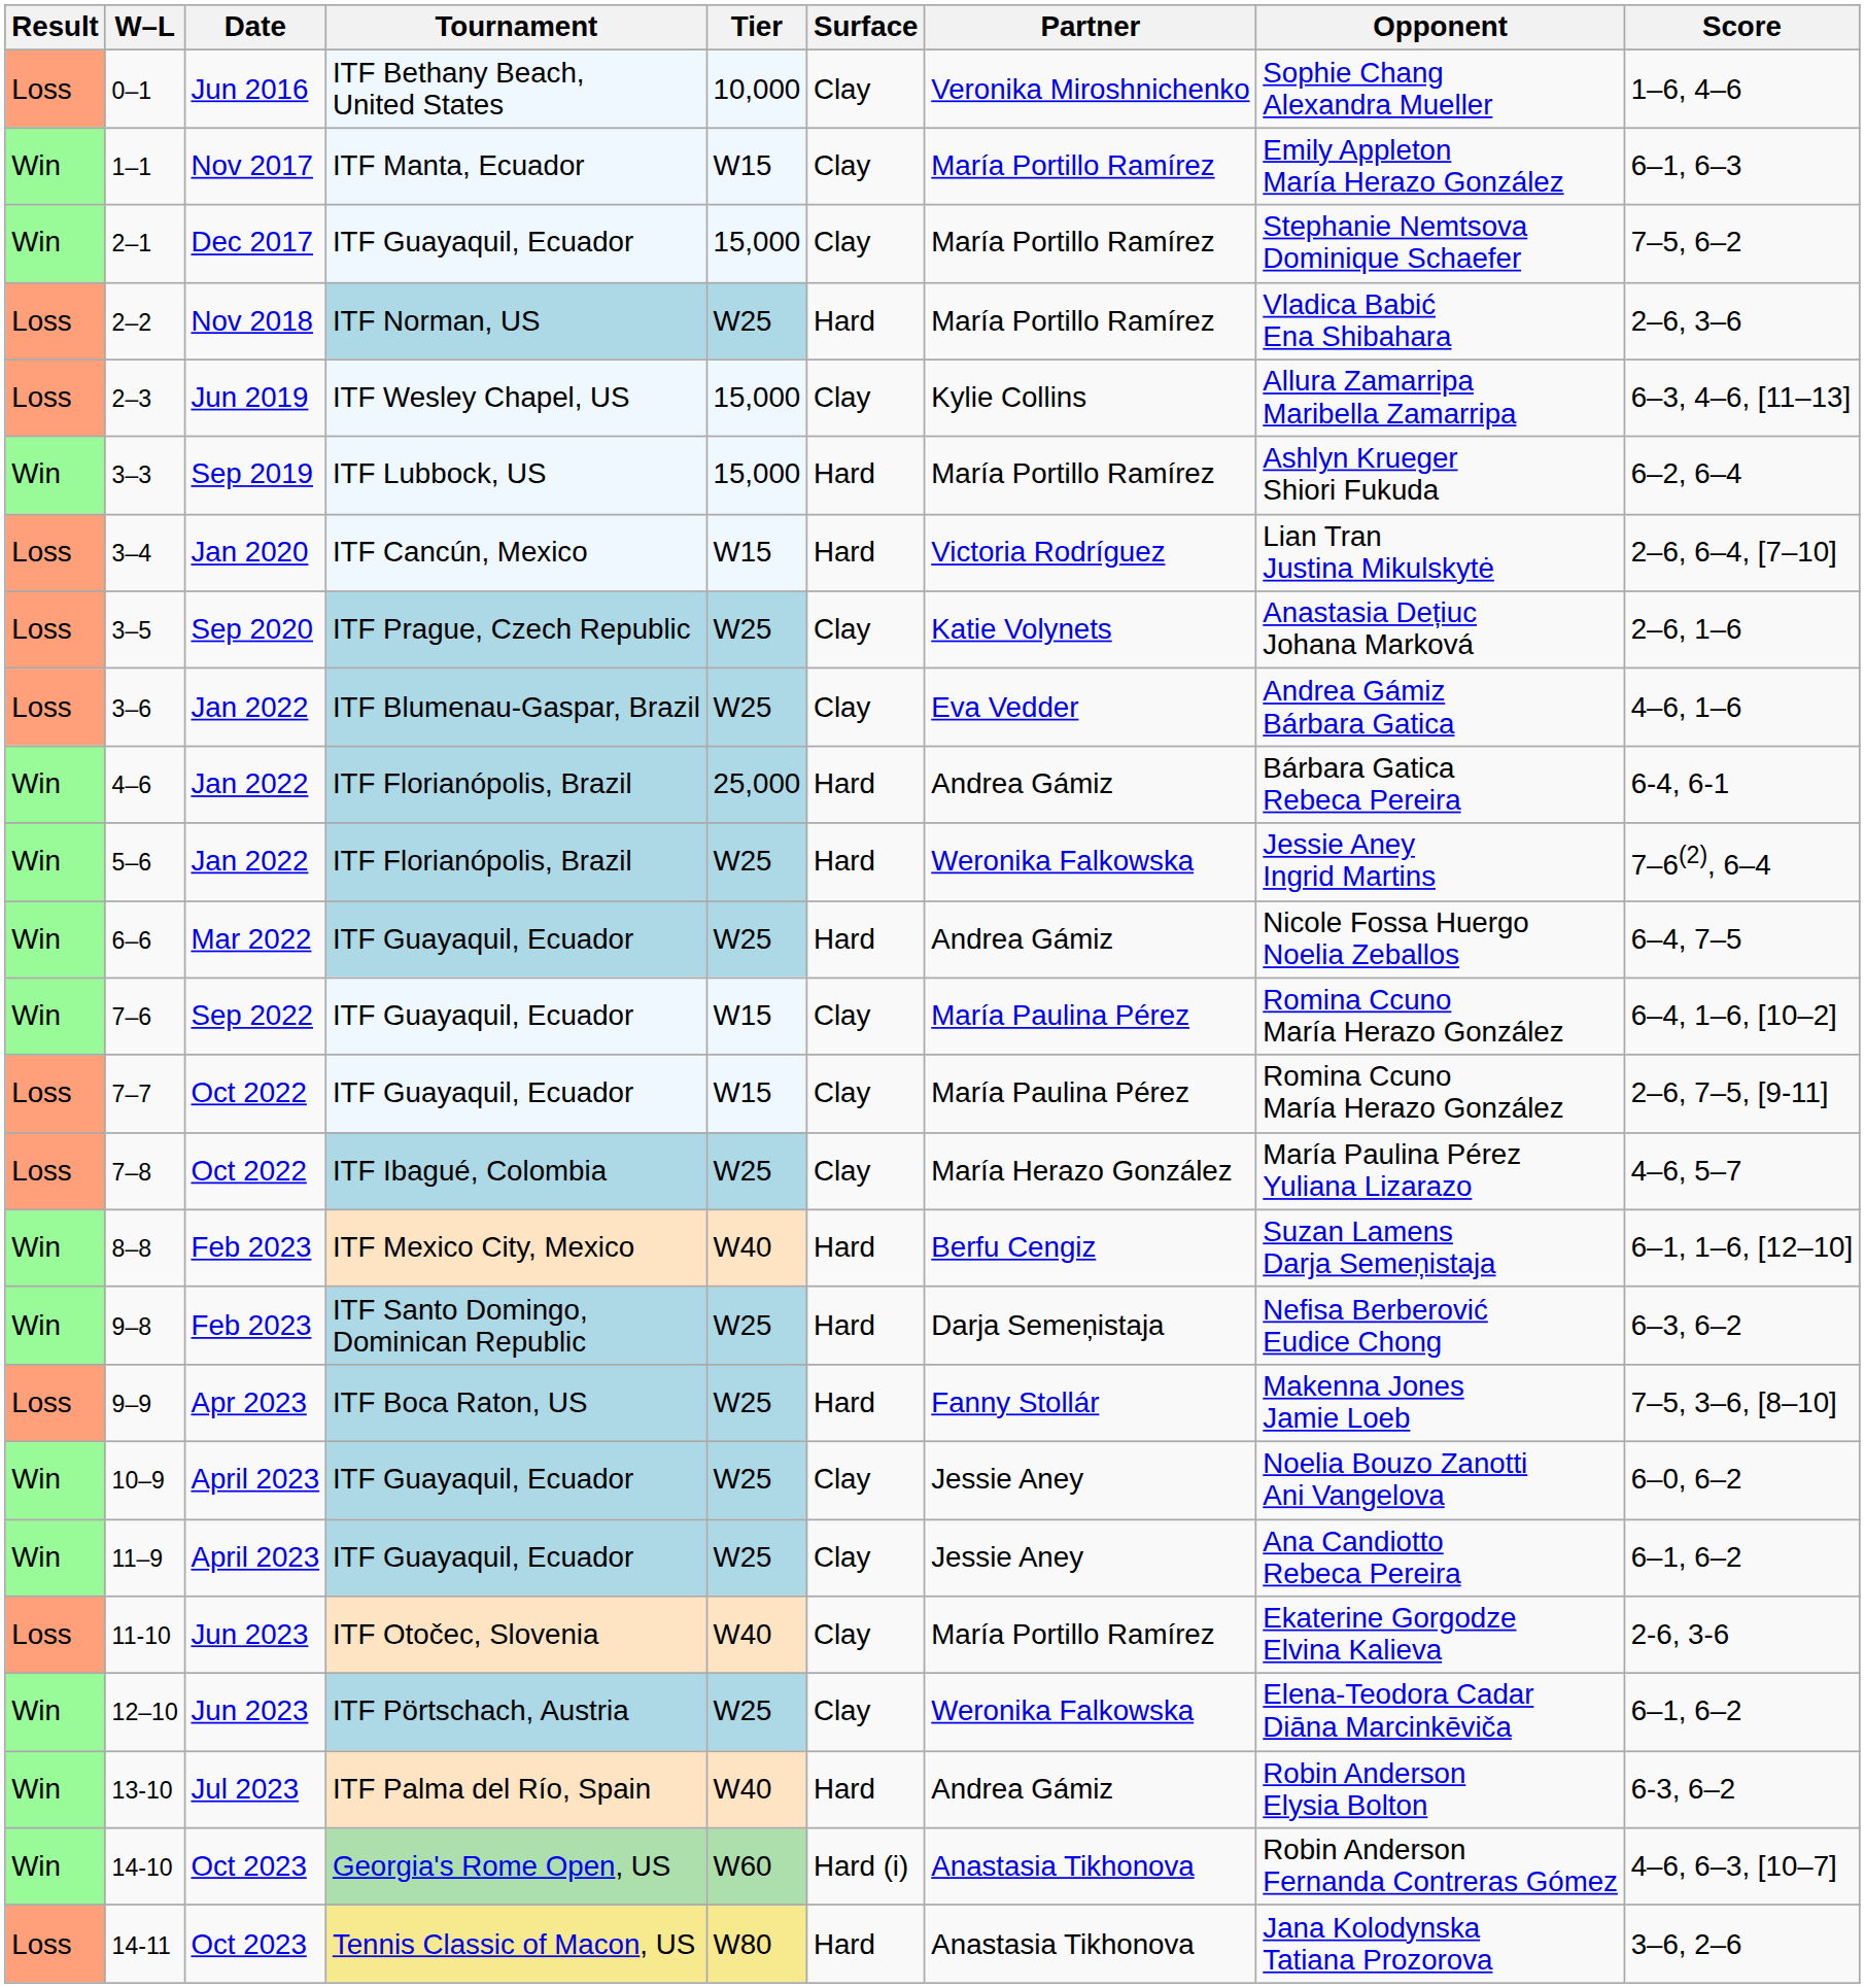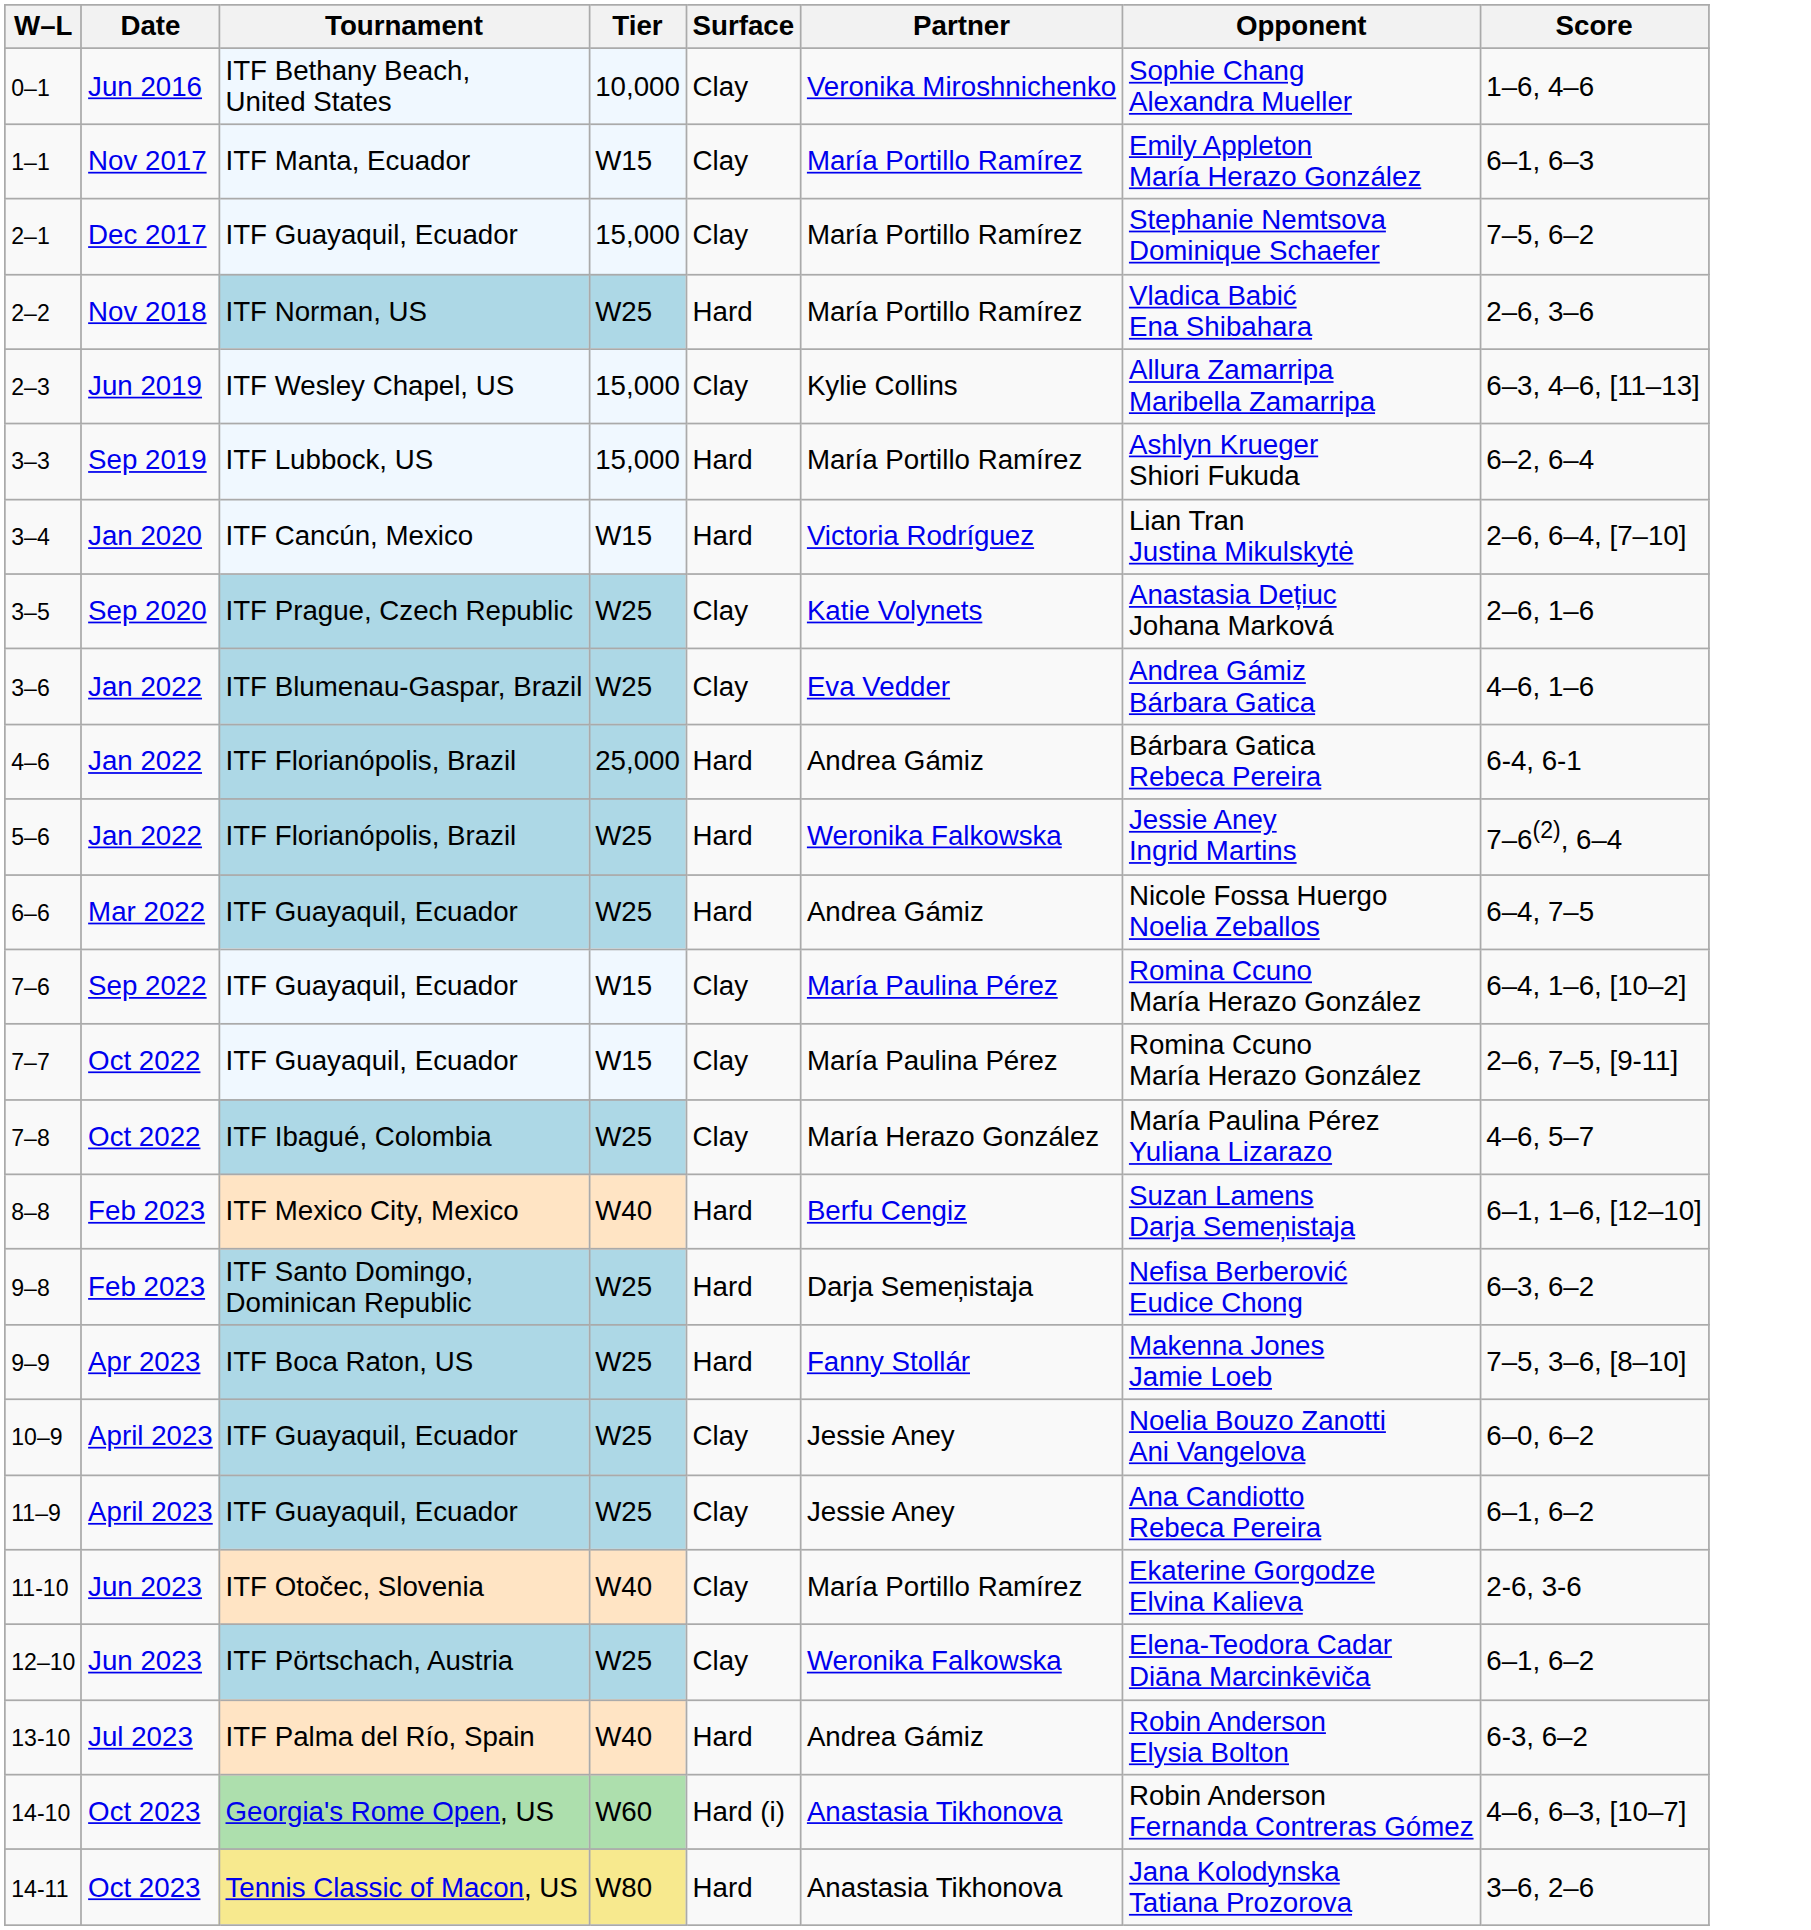 <table class="sortable wikitable">
 <tr>
-<th>Result</th>
 <th class="unsortable">W–L</th>
 <th>Date</th>
 <th>Tournament</th>
 <th>Tier</th>
 <th>Surface</th>
 <th>Partner</th>
 <th>Opponent</th>
 <th class="unsortable">Score</th>
 </tr>
 <tr>
-<td style="background:#ffa07a;">Loss</td>
 <td><small>0–1</small></td>
 <td><a href='#'>Jun 2016</a></td>
 <td style="background:#f0f8ff;">ITF Bethany Beach, <br>United States</td>
 <td style="background:#f0f8ff;">10,000</td>
 <td>Clay</td>
 <td> <a href='#'>Veronika Miroshnichenko</a></td>
 <td> <a href='#'>Sophie Chang</a> <br>  <a href='#'>Alexandra Mueller</a></td>
 <td>1–6, 4–6</td>
 </tr>
 <tr>
-<td style="background:#98FB98;">Win</td>
 <td><small>1–1</small></td>
 <td><a href='#'>Nov 2017</a></td>
 <td style="background:#f0f8ff;">ITF Manta, Ecuador</td>
 <td style="background:#f0f8ff;">W15</td>
 <td>Clay</td>
 <td> <a href='#'>María Portillo Ramírez</a></td>
 <td> <a href='#'>Emily Appleton</a> <br>  <a href='#'>María Herazo González</a></td>
 <td>6–1, 6–3</td>
 </tr>
 <tr>
-<td style="background:#98FB98;">Win</td>
 <td><small>2–1</small></td>
 <td><a href='#'>Dec 2017</a></td>
 <td style="background:#f0f8ff;">ITF Guayaquil, Ecuador</td>
 <td style="background:#f0f8ff;">15,000</td>
 <td>Clay</td>
 <td> María Portillo Ramírez</td>
 <td> <a href='#'>Stephanie Nemtsova</a> <br>  <a href='#'>Dominique Schaefer</a></td>
 <td>7–5, 6–2</td>
 </tr>
 <tr>
-<td style="background:#ffa07a;">Loss</td>
 <td><small>2–2</small></td>
 <td><a href='#'>Nov 2018</a></td>
 <td style="background:lightblue;">ITF Norman, US</td>
 <td style="background:lightblue;">W25</td>
 <td>Hard</td>
 <td> María Portillo Ramírez</td>
 <td> <a href='#'>Vladica Babić</a> <br>  <a href='#'>Ena Shibahara</a></td>
 <td>2–6, 3–6</td>
 </tr>
 <tr>
-<td style="background:#ffa07a;">Loss</td>
 <td><small>2–3</small></td>
 <td><a href='#'>Jun 2019</a></td>
 <td style="background:#f0f8ff;">ITF Wesley Chapel, US</td>
 <td style="background:#f0f8ff;">15,000</td>
 <td>Clay</td>
 <td> Kylie Collins</td>
 <td> <a href='#'>Allura Zamarripa</a> <br>  <a href='#'>Maribella Zamarripa</a></td>
 <td>6–3, 4–6, [11–13]</td>
 </tr>
 <tr>
-<td style="background:#98FB98;">Win</td>
 <td><small>3–3</small></td>
 <td><a href='#'>Sep 2019</a></td>
 <td style="background:#f0f8ff;">ITF Lubbock, US</td>
 <td style="background:#f0f8ff;">15,000</td>
 <td>Hard</td>
 <td> María Portillo Ramírez</td>
 <td> <a href='#'>Ashlyn Krueger</a> <br>  Shiori Fukuda</td>
 <td>6–2, 6–4</td>
 </tr>
 <tr>
-<td style="background:#ffa07a;">Loss</td>
 <td><small>3–4</small></td>
 <td><a href='#'>Jan 2020</a></td>
 <td style="background:#f0f8ff;">ITF Cancún, Mexico</td>
 <td style="background:#f0f8ff;">W15</td>
 <td>Hard</td>
 <td> <a href='#'>Victoria Rodríguez</a></td>
 <td> Lian Tran <br>  <a href='#'>Justina Mikulskytė</a></td>
 <td>2–6, 6–4, [7–10]</td>
 </tr>
 <tr>
-<td style="background:#ffa07a;">Loss</td>
 <td><small>3–5</small></td>
 <td><a href='#'>Sep 2020</a></td>
 <td style="background:lightblue;">ITF Prague, Czech Republic</td>
 <td style="background:lightblue;">W25</td>
 <td>Clay</td>
 <td> <a href='#'>Katie Volynets</a></td>
 <td> <a href='#'>Anastasia Dețiuc</a> <br>  Johana Marková</td>
 <td>2–6, 1–6</td>
 </tr>
 <tr>
-<td style="background:#ffa07a;">Loss</td>
 <td><small>3–6</small></td>
 <td><a href='#'>Jan 2022</a></td>
 <td style="background:lightblue;">ITF Blumenau-Gaspar, Brazil</td>
 <td style="background:lightblue;">W25</td>
 <td>Clay</td>
 <td> <a href='#'>Eva Vedder</a></td>
 <td> <a href='#'>Andrea Gámiz</a> <br>  <a href='#'>Bárbara Gatica</a></td>
 <td>4–6, 1–6</td>
 </tr>
 <tr>
-<td style="background:#98FB98;">Win</td>
 <td><small>4–6</small></td>
 <td><a href='#'>Jan 2022</a></td>
 <td style="background:lightblue;">ITF Florianópolis, Brazil</td>
 <td style="background:lightblue;">25,000</td>
 <td>Hard</td>
 <td> Andrea Gámiz</td>
 <td> Bárbara Gatica <br>  <a href='#'>Rebeca Pereira</a></td>
 <td>6-4, 6-1</td>
 </tr>
 <tr>
-<td style="background:#98FB98;">Win</td>
 <td><small>5–6</small></td>
 <td><a href='#'>Jan 2022</a></td>
 <td style="background:lightblue;">ITF Florianópolis, Brazil</td>
 <td style="background:lightblue;">W25</td>
 <td>Hard</td>
 <td> <a href='#'>Weronika Falkowska</a></td>
 <td> <a href='#'>Jessie Aney</a> <br>  <a href='#'>Ingrid Martins</a></td>
 <td>7–6<sup>(2)</sup>, 6–4</td>
 </tr>
 <tr>
-<td style="background:#98FB98;">Win</td>
 <td><small>6–6</small></td>
 <td><a href='#'>Mar 2022</a></td>
 <td style="background:lightblue;">ITF Guayaquil, Ecuador</td>
 <td style="background:lightblue;">W25</td>
 <td>Hard</td>
 <td> Andrea Gámiz</td>
 <td> Nicole Fossa Huergo <br>  <a href='#'>Noelia Zeballos</a></td>
 <td>6–4, 7–5</td>
 </tr>
 <tr>
-<td style="background:#98FB98;">Win</td>
 <td><small>7–6</small></td>
 <td><a href='#'>Sep 2022</a></td>
 <td style="background:#f0f8ff;">ITF Guayaquil, Ecuador</td>
 <td style="background:#f0f8ff;">W15</td>
 <td>Clay</td>
 <td> <a href='#'>María Paulina Pérez</a></td>
 <td> <a href='#'>Romina Ccuno</a> <br>  María Herazo González</td>
 <td>6–4, 1–6, [10–2]</td>
 </tr>
 <tr>
-<td style="background:#ffa07a;">Loss</td>
 <td><small>7–7</small></td>
 <td><a href='#'>Oct 2022</a></td>
 <td style="background:#f0f8ff;">ITF Guayaquil, Ecuador</td>
 <td style="background:#f0f8ff;">W15</td>
 <td>Clay</td>
 <td> María Paulina Pérez</td>
 <td> Romina Ccuno <br>  María Herazo González</td>
 <td>2–6, 7–5, [9-11]</td>
 </tr>
 <tr>
-<td style="background:#ffa07a;">Loss</td>
 <td><small>7–8</small></td>
 <td><a href='#'>Oct 2022</a></td>
 <td style="background:lightblue;">ITF Ibagué, Colombia</td>
 <td style="background:lightblue;">W25</td>
 <td>Clay</td>
 <td> María Herazo González</td>
 <td> María Paulina Pérez <br>  <a href='#'>Yuliana Lizarazo</a></td>
 <td>4–6, 5–7</td>
 </tr>
 <tr>
-<td style="background:#98FB98;">Win</td>
 <td><small>8–8</small></td>
 <td><a href='#'>Feb 2023</a></td>
 <td style="background:#ffe4c4;">ITF Mexico City, Mexico</td>
 <td style="background:#ffe4c4;">W40</td>
 <td>Hard</td>
 <td> <a href='#'>Berfu Cengiz</a></td>
 <td> <a href='#'>Suzan Lamens</a> <br>  <a href='#'>Darja Semeņistaja</a></td>
 <td>6–1, 1–6, [12–10]</td>
 </tr>
 <tr>
-<td style="background:#98FB98;">Win</td>
 <td><small>9–8</small></td>
 <td><a href='#'>Feb 2023</a></td>
 <td bgcolor="lightblue">ITF Santo Domingo, <br>Dominican Republic</td>
 <td bgcolor="lightblue">W25</td>
 <td>Hard</td>
 <td> Darja Semeņistaja</td>
 <td> <a href='#'>Nefisa Berberović</a> <br>  <a href='#'>Eudice Chong</a></td>
 <td>6–3, 6–2</td>
 </tr>
 <tr>
-<td style="background:#ffa07a;">Loss</td>
 <td><small>9–9</small></td>
 <td><a href='#'>Apr 2023</a></td>
 <td style="background:lightblue;">ITF Boca Raton, US</td>
 <td style="background:lightblue;">W25</td>
 <td>Hard</td>
 <td> <a href='#'>Fanny Stollár</a></td>
 <td> <a href='#'>Makenna Jones</a> <br>  <a href='#'>Jamie Loeb</a></td>
 <td>7–5, 3–6, [8–10]</td>
 </tr>
 <tr>
-<td style="background:#98FB98;">Win</td>
 <td><small>10–9</small></td>
 <td><a href='#'>April 2023</a></td>
 <td style="background:lightblue;">ITF Guayaquil, Ecuador</td>
 <td style="background:lightblue;">W25</td>
 <td>Clay</td>
 <td> Jessie Aney</td>
 <td> <a href='#'>Noelia Bouzo Zanotti</a> <br>  <a href='#'>Ani Vangelova</a></td>
 <td>6–0, 6–2</td>
 </tr>
 <tr>
-<td style="background:#98FB98;">Win</td>
 <td><small>11–9</small></td>
 <td><a href='#'>April 2023</a></td>
 <td style="background:lightblue;">ITF Guayaquil, Ecuador</td>
 <td style="background:lightblue;">W25</td>
 <td>Clay</td>
 <td> Jessie Aney</td>
 <td> <a href='#'>Ana Candiotto</a> <br>  <a href='#'>Rebeca Pereira</a></td>
 <td>6–1, 6–2</td>
 </tr>
 <tr>
-<td style="background:#ffa07a;">Loss</td>
 <td><small>11-10</small></td>
 <td><a href='#'>Jun 2023</a></td>
 <td style="background:#ffe4c4;">ITF Otočec, Slovenia</td>
 <td style="background:#ffe4c4;">W40</td>
 <td>Clay</td>
 <td> María Portillo Ramírez</td>
 <td> <a href='#'>Ekaterine Gorgodze</a> <br>  <a href='#'>Elvina Kalieva</a></td>
 <td>2-6, 3-6</td>
 </tr>
 <tr>
-<td style="background:#98FB98;">Win</td>
 <td><small>12–10</small></td>
 <td><a href='#'>Jun 2023</a></td>
 <td style="background:lightblue;">ITF Pörtschach, Austria</td>
 <td style="background:lightblue;">W25</td>
 <td>Clay</td>
 <td> <a href='#'>Weronika Falkowska</a></td>
 <td> <a href='#'>Elena-Teodora Cadar</a> <br>  <a href='#'>Diāna Marcinkēviča</a></td>
 <td>6–1, 6–2</td>
 </tr>
 <tr>
-<td style="background:#98FB98;">Win</td>
 <td><small>13-10</small></td>
 <td><a href='#'>Jul 2023</a></td>
 <td style="background:#ffe4c4;">ITF Palma del Río, Spain</td>
 <td style="background:#ffe4c4;">W40</td>
 <td>Hard</td>
 <td> Andrea Gámiz</td>
 <td> <a href='#'>Robin Anderson</a> <br>  <a href='#'>Elysia Bolton</a></td>
 <td>6-3, 6–2</td>
 </tr>
 <tr>
-<td style="background:#98FB98;">Win</td>
 <td><small>14-10</small></td>
 <td><a href='#'>Oct 2023</a></td>
 <td style="background:#addfad;"><a href='#'>Georgia's Rome Open</a>, US</td>
 <td style="background:#addfad;">W60</td>
 <td>Hard (i)</td>
 <td> <a href='#'>Anastasia Tikhonova</a></td>
 <td> Robin Anderson <br>  <a href='#'>Fernanda Contreras Gómez</a></td>
 <td>4–6, 6–3, [10–7]</td>
 </tr>
 <tr>
-<td style="background:#ffa07a;">Loss</td>
 <td><small>14-11 </small></td>
 <td><a href='#'>Oct 2023</a></td>
 <td style="background:#f7e98e;"><a href='#'>Tennis Classic of Macon</a>, US</td>
 <td style="background:#f7e98e;">W80</td>
 <td>Hard</td>
 <td> Anastasia Tikhonova</td>
 <td> <a href='#'>Jana Kolodynska</a> <br>  <a href='#'>Tatiana Prozorova</a></td>
 <td>3–6, 2–6</td>
 </tr>
 </table>
